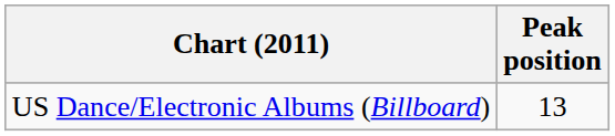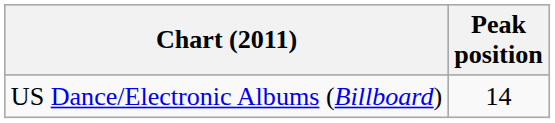 <table class="wikitable">
 <tr>
 <th>Chart (2011)</th>
 <th>Peak<br>position</th>
 </tr>
 <tr>
 <td>US <a href='#'>Dance/Electronic Albums</a> (<em><a href='#'>Billboard</a></em>)</td>
-<td align="center">13</td>
+<td align="center">14</td>
 </tr>
 </table>
